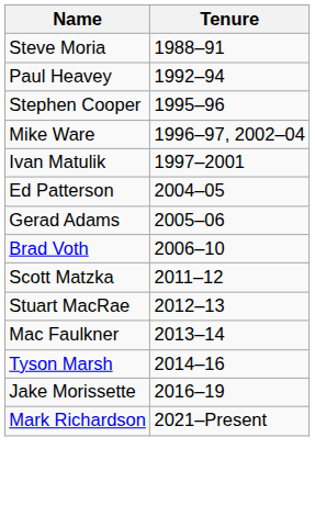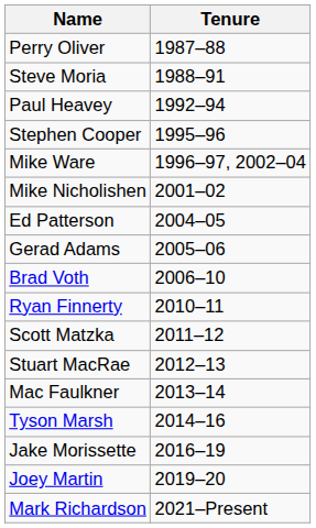 <table class="wikitable">
 <tr>
 <th>Name</th>
 <th>Tenure</th>
+</tr>
+<tr>
+<td>Perry Oliver</td>
+<td>1987–88</td>
 </tr>
 <tr>
 <td>Steve Moria</td>
 <td>1988–91</td>
 </tr>
 <tr>
 <td>Paul Heavey</td>
 <td>1992–94</td>
 </tr>
 <tr>
 <td>Stephen Cooper</td>
 <td>1995–96</td>
 </tr>
 <tr>
 <td>Mike Ware</td>
 <td>1996–97, 2002–04</td>
 </tr>
 <tr>
-<td>Ivan Matulik</td>
-<td>1997–2001</td>
+<td>Mike Nicholishen</td>
+<td>2001–02</td>
 </tr>
 <tr>
 <td>Ed Patterson</td>
 <td>2004–05</td>
 </tr>
 <tr>
 <td>Gerad Adams</td>
 <td>2005–06</td>
 </tr>
 <tr>
 <td><a href='#'>Brad Voth</a></td>
 <td>2006–10</td>
+</tr>
+<tr>
+<td><a href='#'>Ryan Finnerty</a></td>
+<td>2010–11</td>
 </tr>
 <tr>
 <td>Scott Matzka</td>
 <td>2011–12</td>
 </tr>
 <tr>
 <td>Stuart MacRae</td>
 <td>2012–13</td>
 </tr>
 <tr>
 <td>Mac Faulkner</td>
 <td>2013–14</td>
 </tr>
 <tr>
 <td><a href='#'>Tyson Marsh</a></td>
 <td>2014–16</td>
 </tr>
 <tr>
 <td>Jake Morissette</td>
 <td>2016–19</td>
 </tr>
 <tr>
+<td><a href='#'>Joey Martin</a></td>
+<td>2019–20</td>
+</tr>
+<tr>
 <td><a href='#'>Mark Richardson</a></td>
 <td>2021–Present</td>
 </tr>
 </table>
